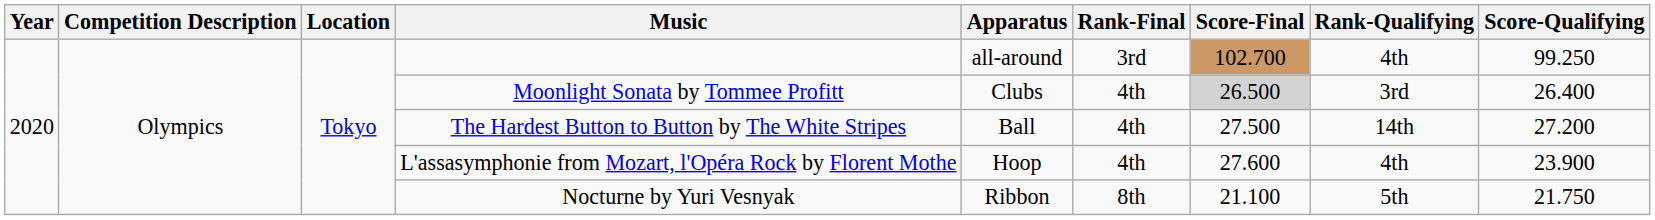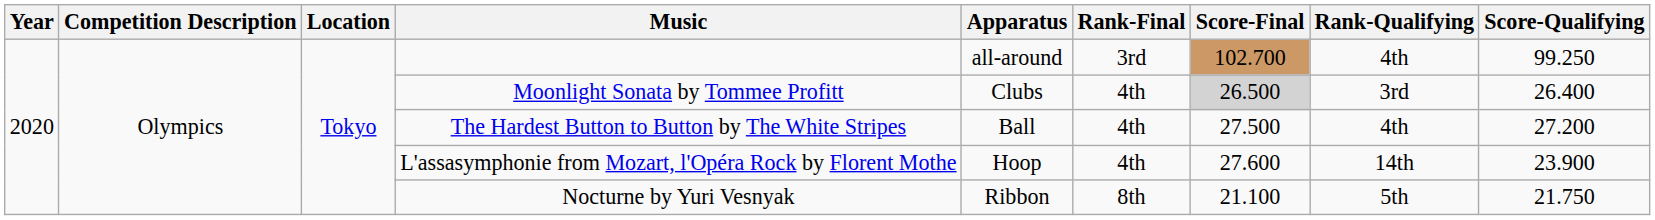 <table class="wikitable" style="text-align:center">
 <tr>
 <th>Year</th>
 <th>Competition Description</th>
 <th>Location</th>
 <th>Music</th>
 <th>Apparatus</th>
 <th>Rank-Final</th>
 <th>Score-Final</th>
 <th>Rank-Qualifying</th>
 <th>Score-Qualifying</th>
 </tr>
 <tr>
 <td rowspan="5">2020</td>
 <td rowspan="5">Olympics</td>
 <td rowspan="5"><a href='#'>Tokyo</a></td>
 <td></td>
 <td>all-around</td>
 <td>3rd </td>
 <td style="background:#cc9966;">102.700</td>
 <td>4th</td>
 <td>99.250</td>
 </tr>
 <tr>
 <td><a href='#'>Moonlight Sonata</a> by <a href='#'>Tommee Profitt</a></td>
 <td>Clubs</td>
 <td>4th</td>
 <td style="background: lightgrey;">26.500</td>
 <td>3rd</td>
 <td>26.400</td>
 </tr>
 <tr>
 <td><a href='#'>The Hardest Button to Button</a> by <a href='#'>The White Stripes</a></td>
 <td>Ball</td>
 <td>4th</td>
 <td>27.500</td>
-<td>14th</td>
+<td>4th</td>
 <td>27.200</td>
 </tr>
 <tr>
 <td>L'assasymphonie from <a href='#'>Mozart, l'Opéra Rock</a> by <a href='#'>Florent Mothe</a></td>
 <td>Hoop</td>
 <td>4th</td>
 <td>27.600</td>
-<td>4th</td>
+<td>14th</td>
 <td>23.900</td>
 </tr>
 <tr>
 <td>Nocturne by Yuri Vesnyak</td>
 <td>Ribbon</td>
 <td>8th</td>
 <td>21.100</td>
 <td>5th</td>
 <td>21.750</td>
 </tr>
 </table>
